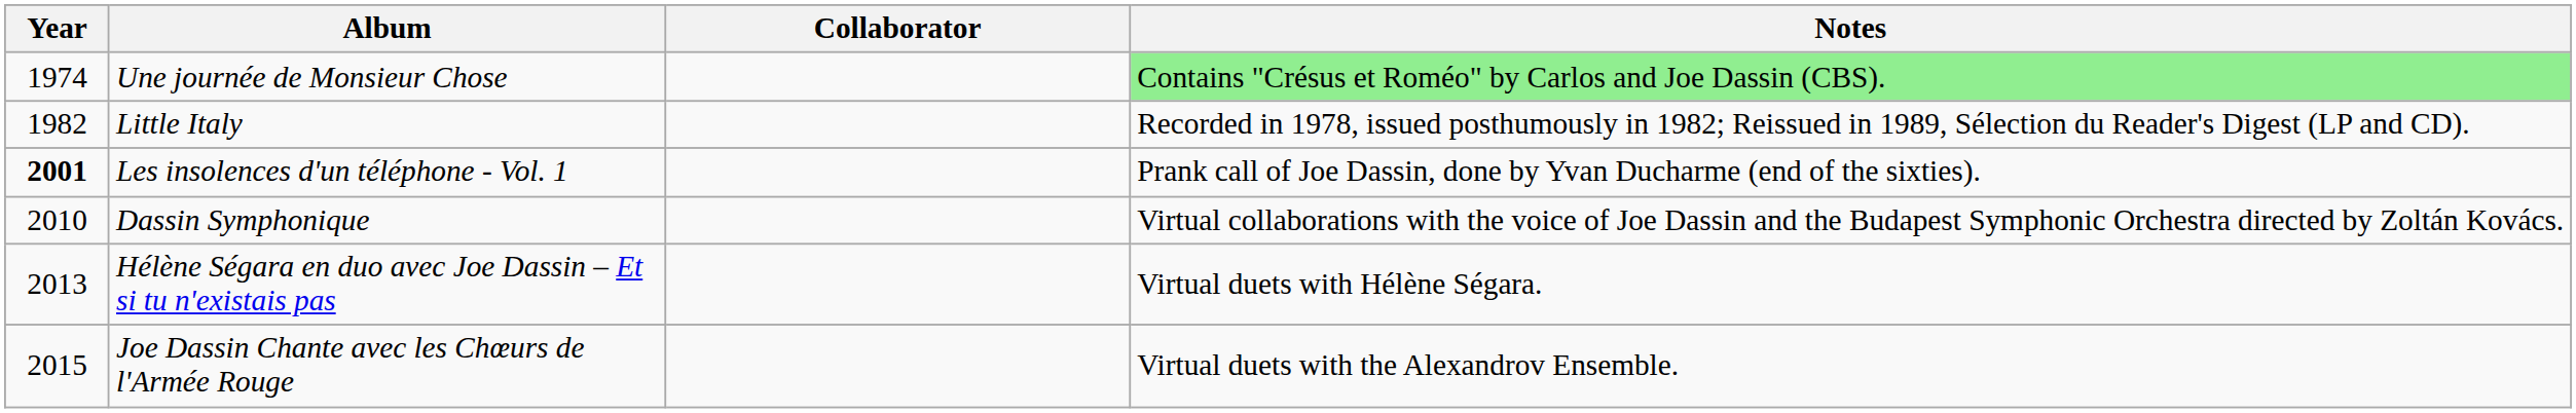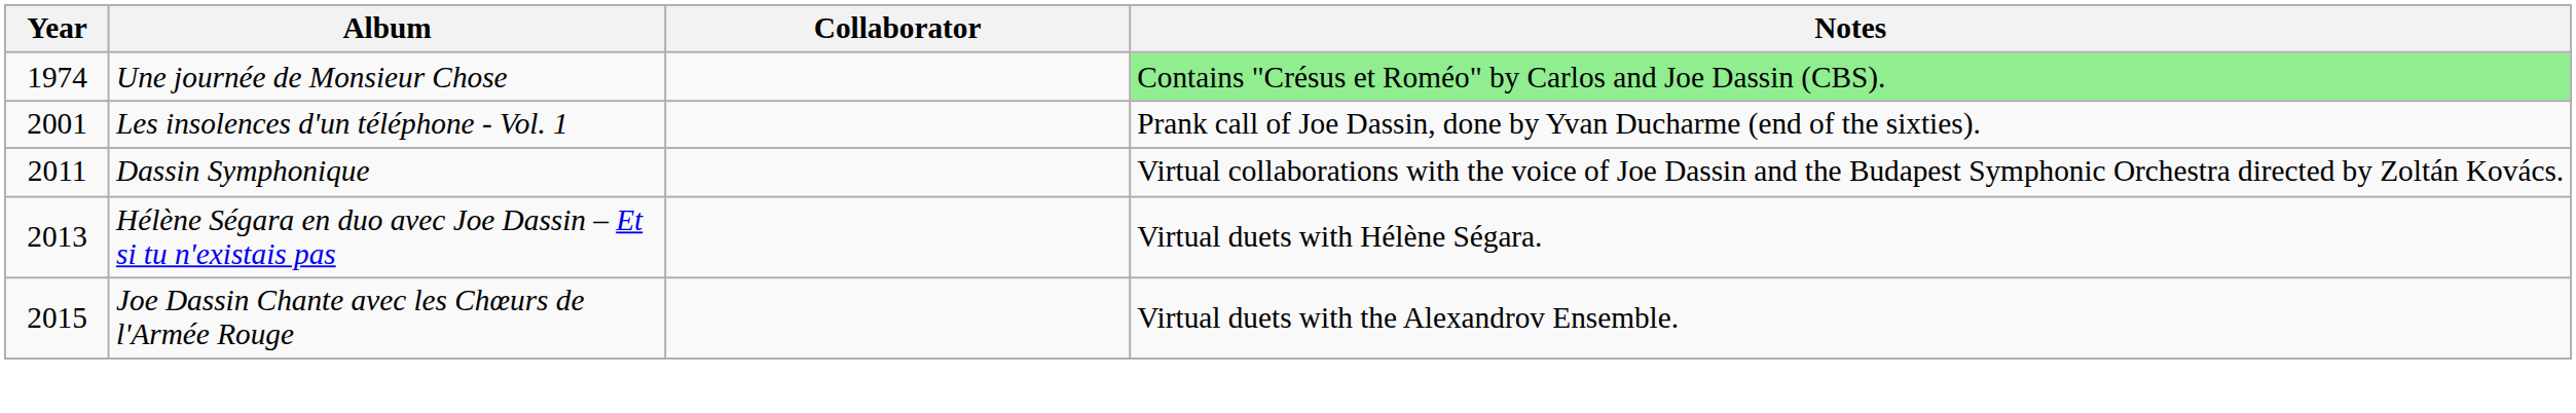 <table class="wikitable sortable">
 <tr>
 <th style="width:3em">Year</th>
 <th style="width:18em">Album</th>
 <th style="width:15em">Collaborator</th>
 <th class="unsortable">Notes</th>
 </tr>
 <tr>
 <td align="center">1974</td>
 <td><em>Une journée de Monsieur Chose</em></td>
 <td align="center"></td>
 <td style="background: lightgreen;">Contains "Crésus et Roméo" by Carlos and Joe Dassin (CBS).</td>
 </tr>
 <tr>
-<td align="center">1982</td>
-<td><em>Little Italy</em></td>
-<td align="center"></td>
-<td>Recorded in 1978, issued posthumously in 1982; Reissued in 1989, Sélection du Reader's Digest (LP and CD).</td>
-</tr>
-<tr>
-<td align="center"><strong>2001</strong></td>
+<td align="center">2001</td>
 <td><em>Les insolences d'un téléphone - Vol. 1</em></td>
 <td align="center"></td>
 <td>Prank call of Joe Dassin, done by Yvan Ducharme (end of the sixties).</td>
 </tr>
 <tr>
-<td align="center">2010</td>
+<td align="center">2011</td>
 <td><em>Dassin Symphonique</em></td>
 <td align="center"></td>
 <td>Virtual collaborations with the voice of Joe Dassin and the Budapest Symphonic Orchestra directed by Zoltán Kovács.</td>
 </tr>
 <tr>
 <td align="center">2013</td>
 <td><em>Hélène Ségara en duo avec Joe Dassin – <a href='#'>Et si tu n'existais pas</a></em></td>
 <td align="center"></td>
 <td>Virtual duets with Hélène Ségara.</td>
 </tr>
 <tr>
 <td align="center">2015</td>
 <td><em>Joe Dassin Chante avec les Chœurs de l'Armée Rouge</em></td>
 <td align="center"></td>
 <td>Virtual duets with the Alexandrov Ensemble.</td>
 </tr>
 </table>
